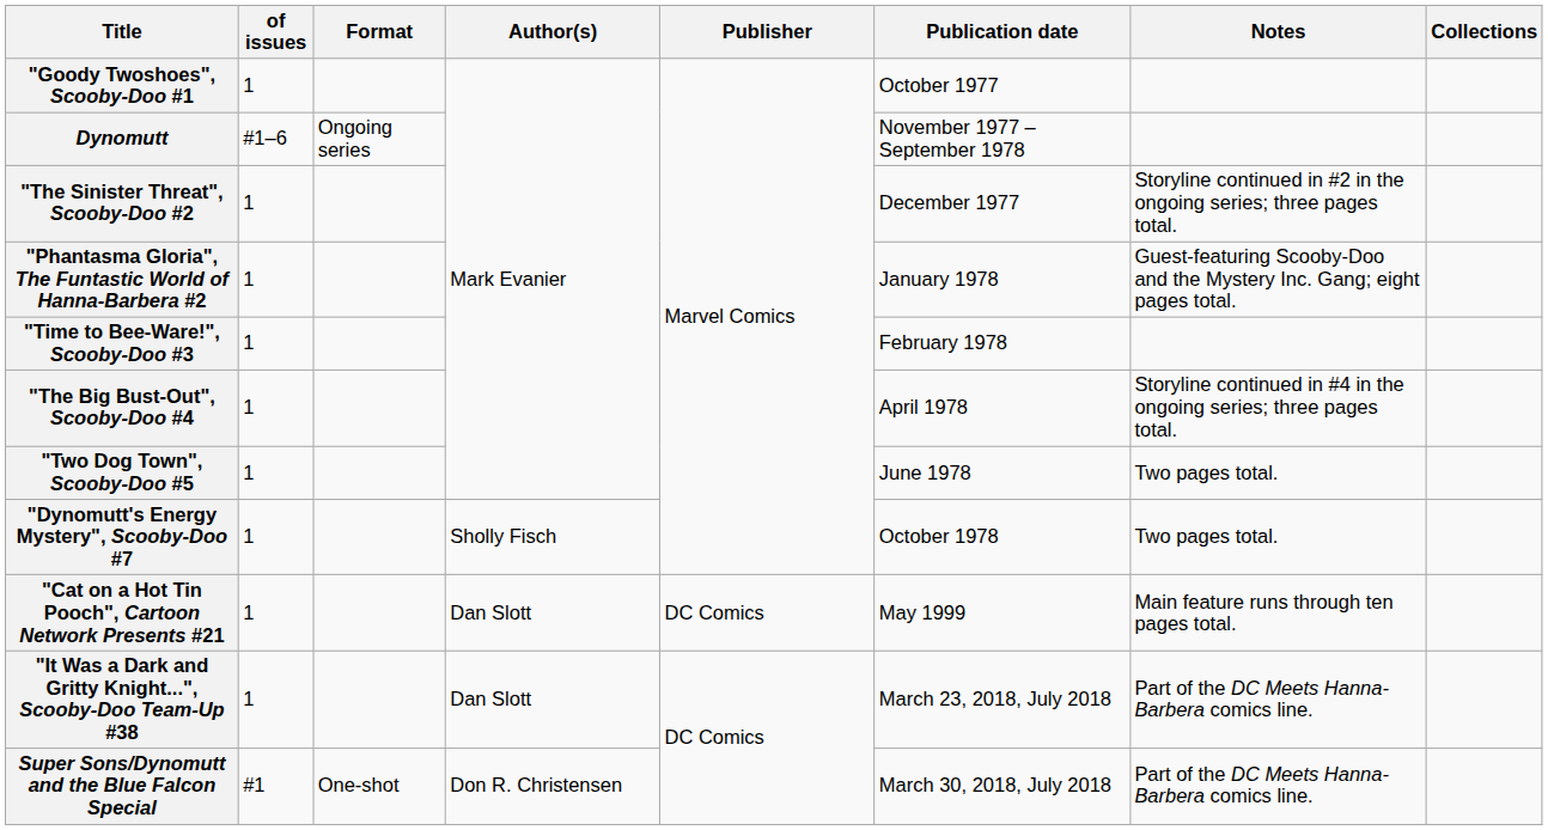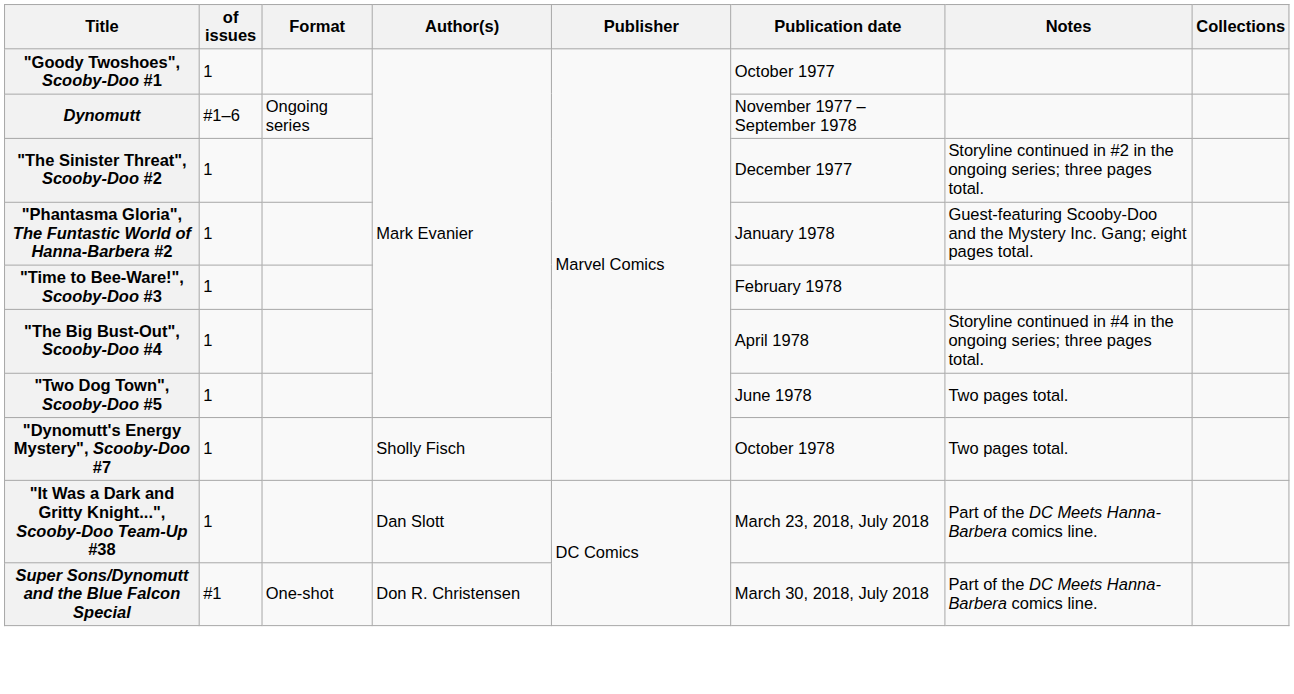 <table class="wikitable">
 <tr>
 <th>Title</th>
 <th style="width:40pt"> of issues</th>
 <th style="width:75pt">Format</th>
 <th style="width:125pt">Author(s)</th>
 <th style="width:125pt">Publisher</th>
 <th style="width:150pt">Publication date</th>
 <th style="width:175pt">Notes</th>
 <th>Collections</th>
 </tr>
 <tr>
 <th>"Goody Twoshoes", <em>Scooby-Doo</em> #1</th>
 <td>1</td>
 <td></td>
 <td rowspan="7">Mark Evanier</td>
 <td rowspan="8">Marvel Comics</td>
 <td>October 1977</td>
 <td></td>
 <td></td>
 </tr>
 <tr>
 <th><em>Dynomutt</em></th>
 <td>#1–6</td>
 <td>Ongoing series</td>
 <td>November 1977 – September 1978</td>
 <td></td>
 <td></td>
 </tr>
 <tr>
 <th>"The Sinister Threat", <em>Scooby-Doo</em> #2</th>
 <td>1</td>
 <td></td>
 <td>December 1977</td>
 <td>Storyline continued in #2 in the ongoing series; three pages total.</td>
 <td></td>
 </tr>
 <tr>
 <th>"Phantasma Gloria", <em>The Funtastic World of Hanna-Barbera</em> #2</th>
 <td>1</td>
 <td></td>
 <td>January 1978</td>
 <td>Guest-featuring Scooby-Doo and the Mystery Inc. Gang; eight pages total.</td>
 <td></td>
 </tr>
 <tr>
 <th>"Time to Bee-Ware!", <em>Scooby-Doo</em> #3</th>
 <td>1</td>
 <td></td>
 <td>February 1978</td>
 <td></td>
 <td></td>
 </tr>
 <tr>
 <th>"The Big Bust-Out", <em>Scooby-Doo</em> #4</th>
 <td>1</td>
 <td></td>
 <td>April 1978</td>
 <td>Storyline continued in #4 in the ongoing series; three pages total.</td>
 <td></td>
 </tr>
 <tr>
 <th>"Two Dog Town", <em>Scooby-Doo</em> #5</th>
 <td>1</td>
 <td></td>
 <td>June 1978</td>
 <td>Two pages total.</td>
 <td></td>
 </tr>
 <tr>
 <th>"Dynomutt's Energy Mystery", <em>Scooby-Doo</em> #7</th>
 <td>1</td>
 <td></td>
 <td>Sholly Fisch</td>
 <td>October 1978</td>
 <td>Two pages total.</td>
 <td></td>
 </tr>
 <tr>
-<th>"Cat on a Hot Tin Pooch", <em>Cartoon Network Presents</em> #21</th>
-<td>1</td>
-<td></td>
-<td>Dan Slott</td>
-<td>DC Comics</td>
-<td>May 1999</td>
-<td>Main feature runs through ten pages total.</td>
-<td></td>
-</tr>
-<tr>
 <th>"It Was a Dark and Gritty Knight...", <em>Scooby-Doo Team-Up</em> #38</th>
 <td>1</td>
 <td></td>
 <td>Dan Slott</td>
 <td rowspan="2">DC Comics</td>
 <td>March 23, 2018, July 2018 </td>
 <td>Part of the <em>DC Meets Hanna-Barbera</em> comics line.</td>
 <td></td>
 </tr>
 <tr>
 <th><em>Super Sons/Dynomutt and the Blue Falcon Special</em></th>
 <td>#1</td>
 <td>One-shot</td>
 <td>Don R. Christensen</td>
 <td>March 30, 2018, July 2018 </td>
 <td>Part of the <em>DC Meets Hanna-Barbera</em> comics line.</td>
 <td></td>
 </tr>
 </table>
